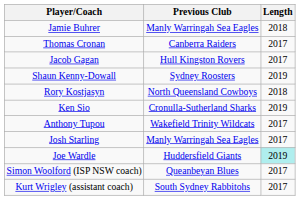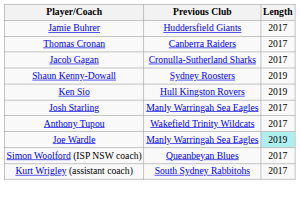 <table class="wikitable sortable" style="text-align: center; font-size:90%">
 <tr style="background:#efefef;">
 <th>Player/Coach</th>
 <th>Previous Club</th>
 <th>Length</th>
 </tr>
 <tr>
 <td><a href='#'>Jamie Buhrer</a></td>
-<td><a href='#'>Manly Warringah Sea Eagles</a></td>
-<td>2018</td>
+<td><a href='#'>Huddersfield Giants</a></td>
+<td>2017</td>
 </tr>
 <tr>
 <td><a href='#'>Thomas Cronan</a></td>
 <td><a href='#'>Canberra Raiders</a></td>
 <td>2017</td>
 </tr>
 <tr>
 <td><a href='#'>Jacob Gagan</a></td>
-<td><a href='#'>Hull Kingston Rovers</a></td>
+<td><a href='#'>Cronulla-Sutherland Sharks</a></td>
 <td>2017</td>
 </tr>
 <tr>
 <td><a href='#'>Shaun Kenny-Dowall</a></td>
 <td><a href='#'>Sydney Roosters</a></td>
 <td>2019</td>
 </tr>
 <tr>
-<td><a href='#'>Rory Kostjasyn</a></td>
-<td><a href='#'>North Queensland Cowboys</a></td>
-<td>2018</td>
+<td><a href='#'>Ken Sio</a></td>
+<td><a href='#'>Hull Kingston Rovers</a></td>
+<td>2019</td>
 </tr>
 <tr>
-<td><a href='#'>Ken Sio</a></td>
-<td><a href='#'>Cronulla-Sutherland Sharks</a></td>
-<td>2019</td>
+<td><a href='#'>Josh Starling</a></td>
+<td><a href='#'>Manly Warringah Sea Eagles</a></td>
+<td>2017</td>
 </tr>
 <tr>
 <td><a href='#'>Anthony Tupou</a></td>
 <td><a href='#'>Wakefield Trinity Wildcats</a></td>
 <td>2017</td>
 </tr>
 <tr>
-<td><a href='#'>Josh Starling</a></td>
+<td><a href='#'>Joe Wardle</a></td>
 <td><a href='#'>Manly Warringah Sea Eagles</a></td>
-<td>2017</td>
-</tr>
-<tr>
-<td><a href='#'>Joe Wardle</a></td>
-<td><a href='#'>Huddersfield Giants</a></td>
 <td style="background: paleturquoise;">2019</td>
 </tr>
 <tr>
 <td><a href='#'>Simon Woolford</a> (ISP NSW coach)</td>
 <td><a href='#'>Queanbeyan Blues</a></td>
 <td>2017</td>
 </tr>
 <tr>
 <td><a href='#'>Kurt Wrigley</a> (assistant coach)</td>
 <td><a href='#'>South Sydney Rabbitohs</a></td>
 <td>2017</td>
 </tr>
 </table>
